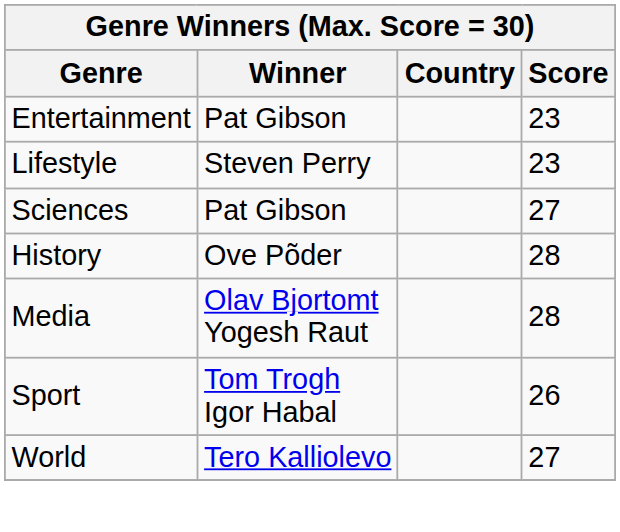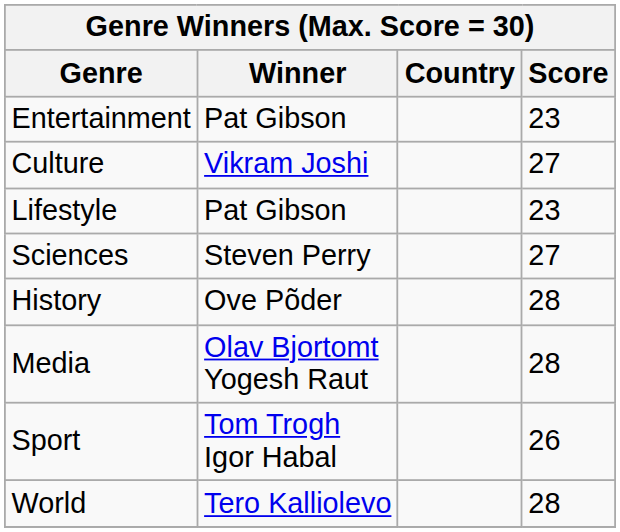 <table class="wikitable">
 <tr>
 <th colspan="4">Genre Winners (Max. Score = 30)</th>
 </tr>
 <tr>
 <th>Genre</th>
 <th>Winner</th>
 <th>Country</th>
 <th>Score</th>
 </tr>
 <tr>
 <td>Entertainment</td>
 <td>Pat Gibson</td>
 <td></td>
 <td>23</td>
 </tr>
 <tr>
+<td>Culture</td>
+<td><a href='#'>Vikram Joshi</a></td>
+<td></td>
+<td>27</td>
+</tr>
+<tr>
 <td>Lifestyle</td>
-<td>Steven Perry</td>
+<td>Pat Gibson</td>
 <td></td>
 <td>23</td>
 </tr>
 <tr>
 <td>Sciences</td>
-<td>Pat Gibson</td>
+<td>Steven Perry</td>
 <td></td>
 <td>27</td>
 </tr>
 <tr>
 <td>History</td>
 <td>Ove Põder</td>
 <td></td>
 <td>28</td>
 </tr>
 <tr>
 <td>Media</td>
 <td><a href='#'>Olav Bjortomt</a> <br> Yogesh Raut</td>
 <td> <br> </td>
 <td>28</td>
 </tr>
 <tr>
 <td>Sport</td>
 <td><a href='#'>Tom Trogh</a> <br> Igor Habal</td>
 <td> <br> </td>
 <td>26</td>
 </tr>
 <tr>
 <td>World</td>
 <td><a href='#'>Tero Kalliolevo</a></td>
 <td></td>
-<td>27</td>
+<td>28</td>
 </tr>
 <tr>
 </tr>
 </table>
